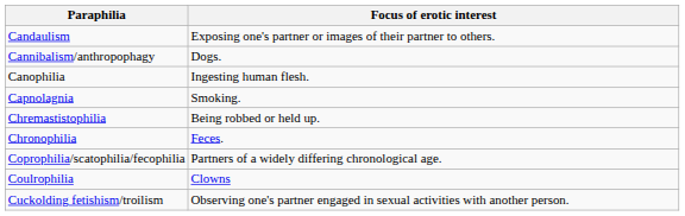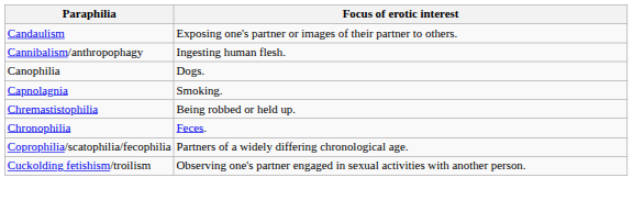 <table class="wikitable sortable" border="1">
 <tr>
 <th width="200px">Paraphilia</th>
 <th width="600px">Focus of erotic interest</th>
 </tr>
 <tr>
 <td><a href='#'>Candaulism</a></td>
 <td>Exposing one's partner or images of their partner to others.</td>
 </tr>
 <tr>
 <td><a href='#'>Cannibalism</a>/anthropophagy</td>
-<td>Dogs.</td>
+<td>Ingesting human flesh.</td>
 </tr>
 <tr>
 <td>Canophilia</td>
-<td>Ingesting human flesh.</td>
+<td>Dogs.</td>
 </tr>
 <tr>
 <td><a href='#'>Capnolagnia</a></td>
 <td>Smoking.</td>
 </tr>
 <tr>
 <td><a href='#'>Chremastistophilia</a></td>
 <td>Being robbed or held up.</td>
 </tr>
 <tr>
 <td><a href='#'>Chronophilia</a></td>
 <td><a href='#'>Feces</a>.</td>
 </tr>
 <tr>
 <td><a href='#'>Coprophilia</a>/scatophilia/fecophilia</td>
 <td>Partners of a widely differing chronological age.</td>
 </tr>
 <tr>
-<td><a href='#'>Coulrophilia</a></td>
-<td><a href='#'>Clowns</a></td>
-</tr>
-<tr>
 <td><a href='#'>Cuckolding fetishism</a>/troilism</td>
 <td>Observing one's partner engaged in sexual activities with another person.</td>
 </tr>
 </table>
